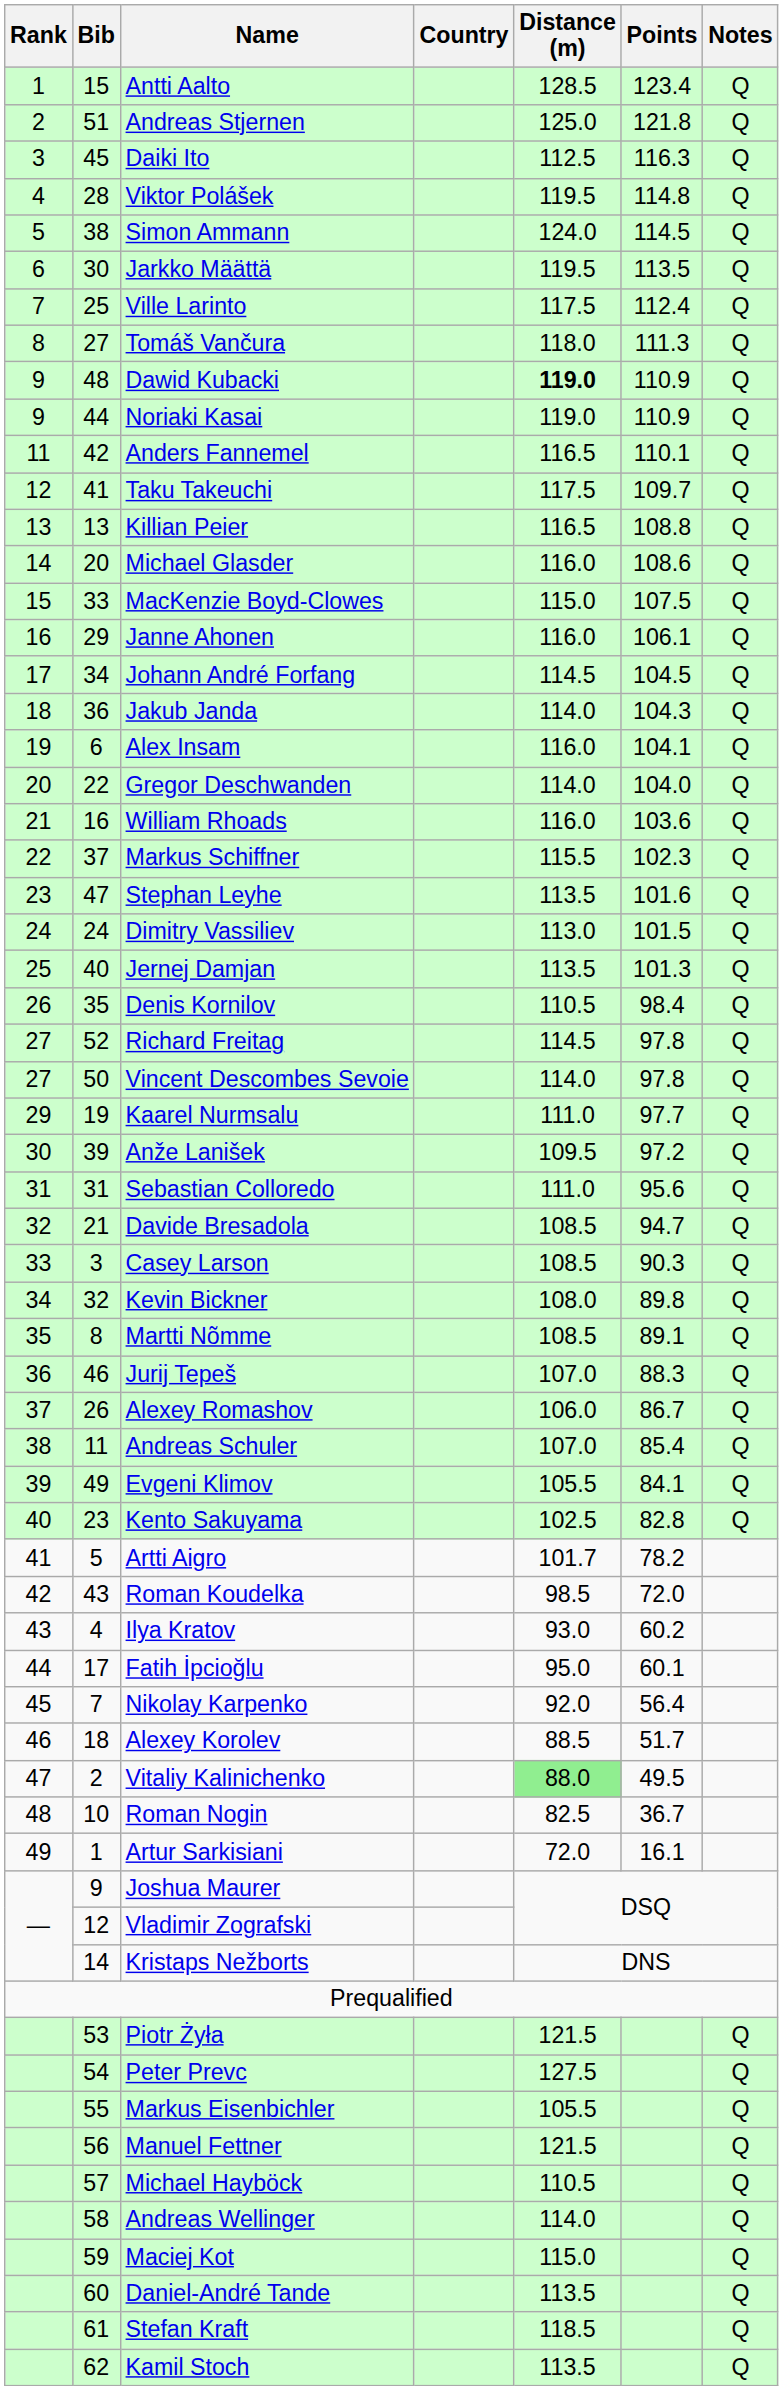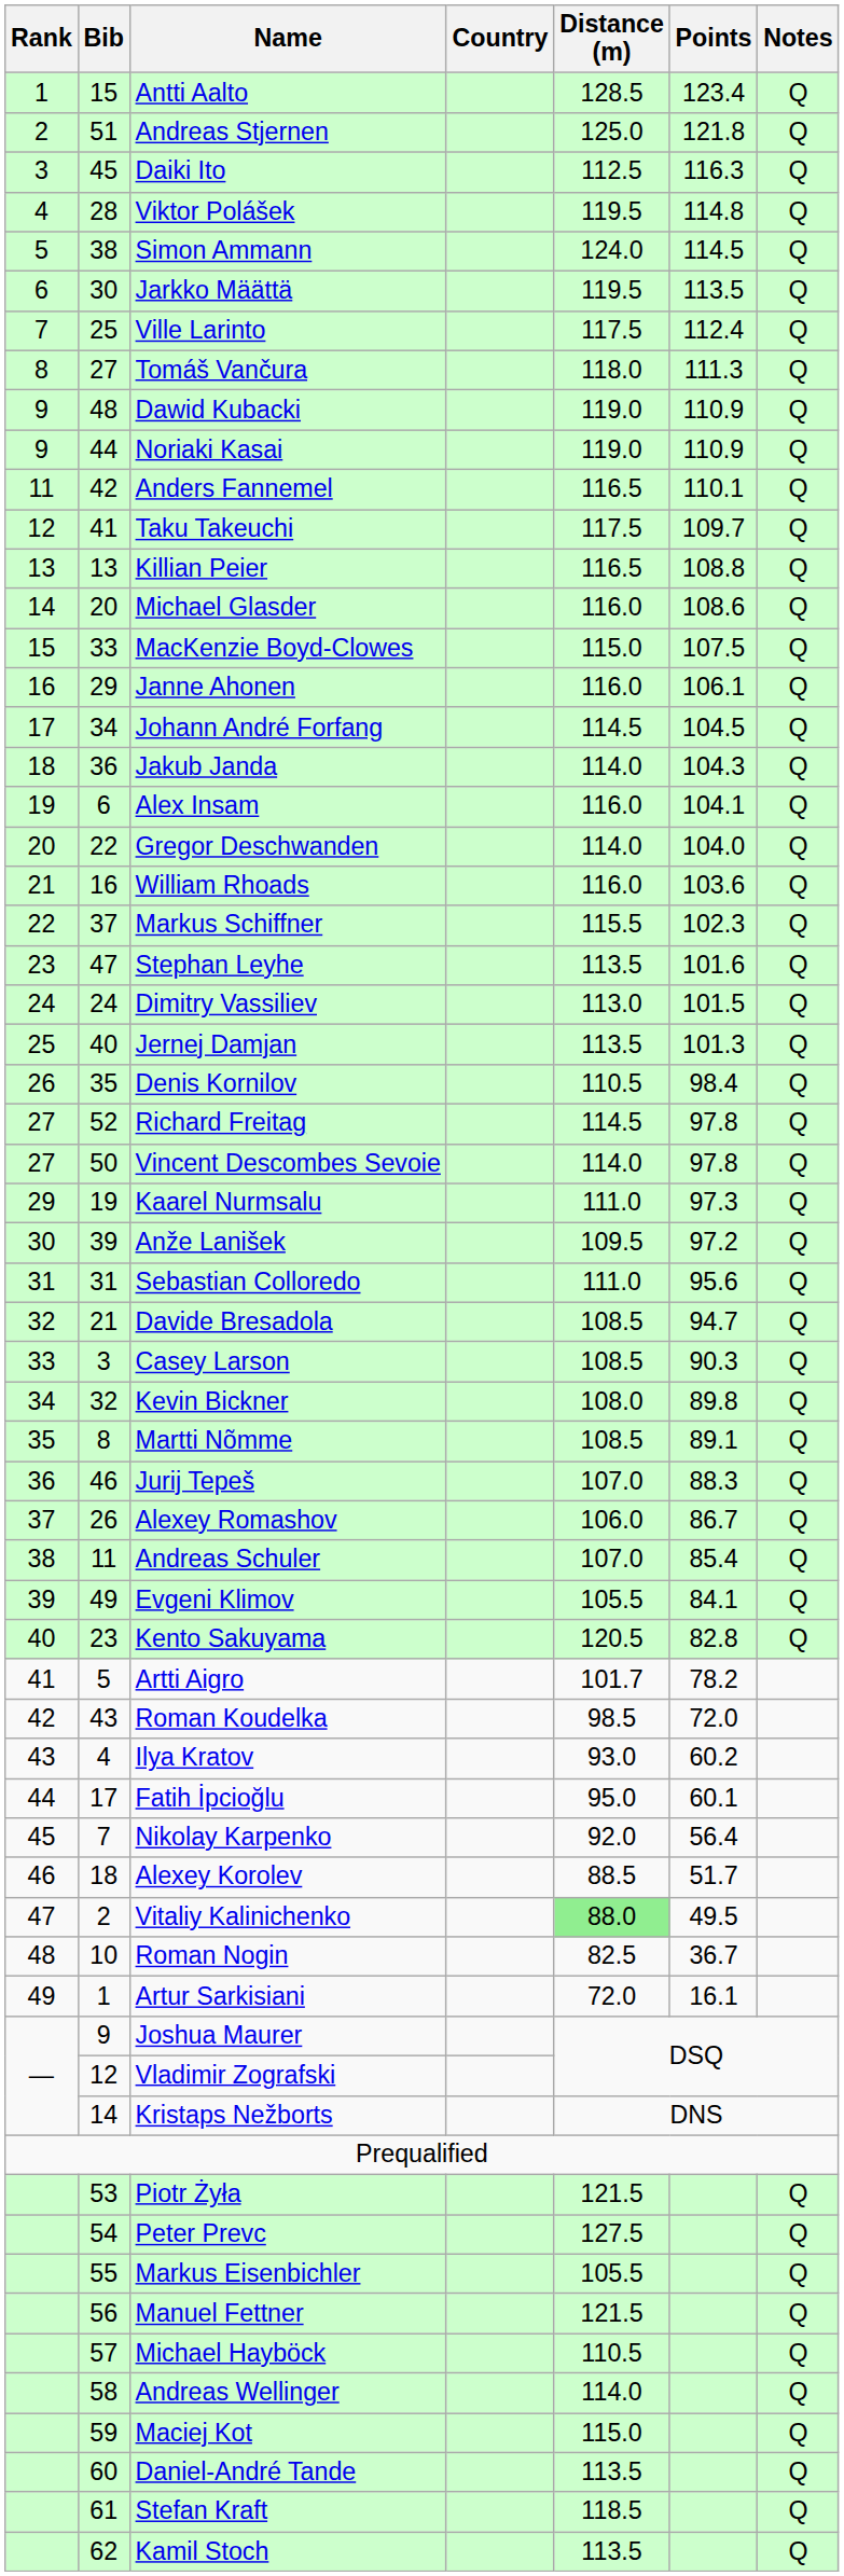 <table class="wikitable sortable" style="text-align:center">
 <tr>
 <th>Rank</th>
 <th>Bib</th>
 <th>Name</th>
 <th>Country</th>
 <th>Distance<br>(m)</th>
 <th>Points</th>
 <th>Notes</th>
 </tr>
 <tr bgcolor=ccffcc>
 <td>1</td>
 <td>15</td>
 <td align=left><a href='#'>Antti Aalto</a></td>
 <td align=left></td>
 <td>128.5</td>
 <td>123.4</td>
 <td>Q</td>
 </tr>
 <tr bgcolor=ccffcc>
 <td>2</td>
 <td>51</td>
 <td align=left><a href='#'>Andreas Stjernen</a></td>
 <td align=left></td>
 <td>125.0</td>
 <td>121.8</td>
 <td>Q</td>
 </tr>
 <tr bgcolor=ccffcc>
 <td>3</td>
 <td>45</td>
 <td align=left><a href='#'>Daiki Ito</a></td>
 <td align=left></td>
 <td>112.5</td>
 <td>116.3</td>
 <td>Q</td>
 </tr>
 <tr bgcolor=ccffcc>
 <td>4</td>
 <td>28</td>
 <td align=left><a href='#'>Viktor Polášek</a></td>
 <td align=left></td>
 <td>119.5</td>
 <td>114.8</td>
 <td>Q</td>
 </tr>
 <tr bgcolor=ccffcc>
 <td>5</td>
 <td>38</td>
 <td align=left><a href='#'>Simon Ammann</a></td>
 <td align=left></td>
 <td>124.0</td>
 <td>114.5</td>
 <td>Q</td>
 </tr>
 <tr bgcolor=ccffcc>
 <td>6</td>
 <td>30</td>
 <td align=left><a href='#'>Jarkko Määttä</a></td>
 <td align=left></td>
 <td>119.5</td>
 <td>113.5</td>
 <td>Q</td>
 </tr>
 <tr bgcolor=ccffcc>
 <td>7</td>
 <td>25</td>
 <td align=left><a href='#'>Ville Larinto</a></td>
 <td align=left></td>
 <td>117.5</td>
 <td>112.4</td>
 <td>Q</td>
 </tr>
 <tr bgcolor=ccffcc>
 <td>8</td>
 <td>27</td>
 <td align=left><a href='#'>Tomáš Vančura</a></td>
 <td align=left></td>
 <td>118.0</td>
 <td>111.3</td>
 <td>Q</td>
 </tr>
 <tr bgcolor=ccffcc>
 <td>9</td>
 <td>48</td>
 <td align=left><a href='#'>Dawid Kubacki</a></td>
 <td align=left></td>
-<td><strong>119.0</strong></td>
+<td>119.0</td>
 <td>110.9</td>
 <td>Q</td>
 </tr>
 <tr bgcolor=ccffcc>
 <td>9</td>
 <td>44</td>
 <td align=left><a href='#'>Noriaki Kasai</a></td>
 <td align=left></td>
 <td>119.0</td>
 <td>110.9</td>
 <td>Q</td>
 </tr>
 <tr bgcolor=ccffcc>
 <td>11</td>
 <td>42</td>
 <td align=left><a href='#'>Anders Fannemel</a></td>
 <td align=left></td>
 <td>116.5</td>
 <td>110.1</td>
 <td>Q</td>
 </tr>
 <tr bgcolor=ccffcc>
 <td>12</td>
 <td>41</td>
 <td align=left><a href='#'>Taku Takeuchi</a></td>
 <td align=left></td>
 <td>117.5</td>
 <td>109.7</td>
 <td>Q</td>
 </tr>
 <tr bgcolor=ccffcc>
 <td>13</td>
 <td>13</td>
 <td align=left><a href='#'>Killian Peier</a></td>
 <td align=left></td>
 <td>116.5</td>
 <td>108.8</td>
 <td>Q</td>
 </tr>
 <tr bgcolor=ccffcc>
 <td>14</td>
 <td>20</td>
 <td align=left><a href='#'>Michael Glasder</a></td>
 <td align=left></td>
 <td>116.0</td>
 <td>108.6</td>
 <td>Q</td>
 </tr>
 <tr bgcolor=ccffcc>
 <td>15</td>
 <td>33</td>
 <td align=left><a href='#'>MacKenzie Boyd-Clowes</a></td>
 <td align=left></td>
 <td>115.0</td>
 <td>107.5</td>
 <td>Q</td>
 </tr>
 <tr bgcolor=ccffcc>
 <td>16</td>
 <td>29</td>
 <td align=left><a href='#'>Janne Ahonen</a></td>
 <td align=left></td>
 <td>116.0</td>
 <td>106.1</td>
 <td>Q</td>
 </tr>
 <tr bgcolor=ccffcc>
 <td>17</td>
 <td>34</td>
 <td align=left><a href='#'>Johann André Forfang</a></td>
 <td align=left></td>
 <td>114.5</td>
 <td>104.5</td>
 <td>Q</td>
 </tr>
 <tr bgcolor=ccffcc>
 <td>18</td>
 <td>36</td>
 <td align=left><a href='#'>Jakub Janda</a></td>
 <td align=left></td>
 <td>114.0</td>
 <td>104.3</td>
 <td>Q</td>
 </tr>
 <tr bgcolor=ccffcc>
 <td>19</td>
 <td>6</td>
 <td align=left><a href='#'>Alex Insam</a></td>
 <td align=left></td>
 <td>116.0</td>
 <td>104.1</td>
 <td>Q</td>
 </tr>
 <tr bgcolor=ccffcc>
 <td>20</td>
 <td>22</td>
 <td align=left><a href='#'>Gregor Deschwanden</a></td>
 <td align=left></td>
 <td>114.0</td>
 <td>104.0</td>
 <td>Q</td>
 </tr>
 <tr bgcolor=ccffcc>
 <td>21</td>
 <td>16</td>
 <td align=left><a href='#'>William Rhoads</a></td>
 <td align=left></td>
 <td>116.0</td>
 <td>103.6</td>
 <td>Q</td>
 </tr>
 <tr bgcolor=ccffcc>
 <td>22</td>
 <td>37</td>
 <td align=left><a href='#'>Markus Schiffner</a></td>
 <td align=left></td>
 <td>115.5</td>
 <td>102.3</td>
 <td>Q</td>
 </tr>
 <tr bgcolor=ccffcc>
 <td>23</td>
 <td>47</td>
 <td align=left><a href='#'>Stephan Leyhe</a></td>
 <td align=left></td>
 <td>113.5</td>
 <td>101.6</td>
 <td>Q</td>
 </tr>
 <tr bgcolor=ccffcc>
 <td>24</td>
 <td>24</td>
 <td align=left><a href='#'>Dimitry Vassiliev</a></td>
 <td align=left></td>
 <td>113.0</td>
 <td>101.5</td>
 <td>Q</td>
 </tr>
 <tr bgcolor=ccffcc>
 <td>25</td>
 <td>40</td>
 <td align=left><a href='#'>Jernej Damjan</a></td>
 <td align=left></td>
 <td>113.5</td>
 <td>101.3</td>
 <td>Q</td>
 </tr>
 <tr bgcolor=ccffcc>
 <td>26</td>
 <td>35</td>
 <td align=left><a href='#'>Denis Kornilov</a></td>
 <td align=left></td>
 <td>110.5</td>
 <td>98.4</td>
 <td>Q</td>
 </tr>
 <tr bgcolor=ccffcc>
 <td>27</td>
 <td>52</td>
 <td align=left><a href='#'>Richard Freitag</a></td>
 <td align=left></td>
 <td>114.5</td>
 <td>97.8</td>
 <td>Q</td>
 </tr>
 <tr bgcolor=ccffcc>
 <td>27</td>
 <td>50</td>
 <td align=left><a href='#'>Vincent Descombes Sevoie</a></td>
 <td align=left></td>
 <td>114.0</td>
 <td>97.8</td>
 <td>Q</td>
 </tr>
 <tr bgcolor=ccffcc>
 <td>29</td>
 <td>19</td>
 <td align=left><a href='#'>Kaarel Nurmsalu</a></td>
 <td align=left></td>
 <td>111.0</td>
-<td>97.7</td>
+<td>97.3</td>
 <td>Q</td>
 </tr>
 <tr bgcolor=ccffcc>
 <td>30</td>
 <td>39</td>
 <td align=left><a href='#'>Anže Lanišek</a></td>
 <td align=left></td>
 <td>109.5</td>
 <td>97.2</td>
 <td>Q</td>
 </tr>
 <tr bgcolor=ccffcc>
 <td>31</td>
 <td>31</td>
 <td align=left><a href='#'>Sebastian Colloredo</a></td>
 <td align=left></td>
 <td>111.0</td>
 <td>95.6</td>
 <td>Q</td>
 </tr>
 <tr bgcolor=ccffcc>
 <td>32</td>
 <td>21</td>
 <td align=left><a href='#'>Davide Bresadola</a></td>
 <td align=left></td>
 <td>108.5</td>
 <td>94.7</td>
 <td>Q</td>
 </tr>
 <tr bgcolor=ccffcc>
 <td>33</td>
 <td>3</td>
 <td align=left><a href='#'>Casey Larson</a></td>
 <td align=left></td>
 <td>108.5</td>
 <td>90.3</td>
 <td>Q</td>
 </tr>
 <tr bgcolor=ccffcc>
 <td>34</td>
 <td>32</td>
 <td align=left><a href='#'>Kevin Bickner</a></td>
 <td align=left></td>
 <td>108.0</td>
 <td>89.8</td>
 <td>Q</td>
 </tr>
 <tr bgcolor=ccffcc>
 <td>35</td>
 <td>8</td>
 <td align=left><a href='#'>Martti Nõmme</a></td>
 <td align=left></td>
 <td>108.5</td>
 <td>89.1</td>
 <td>Q</td>
 </tr>
 <tr bgcolor=ccffcc>
 <td>36</td>
 <td>46</td>
 <td align=left><a href='#'>Jurij Tepeš</a></td>
 <td align=left></td>
 <td>107.0</td>
 <td>88.3</td>
 <td>Q</td>
 </tr>
 <tr bgcolor=ccffcc>
 <td>37</td>
 <td>26</td>
 <td align=left><a href='#'>Alexey Romashov</a></td>
 <td align=left></td>
 <td>106.0</td>
 <td>86.7</td>
 <td>Q</td>
 </tr>
 <tr bgcolor=ccffcc>
 <td>38</td>
 <td>11</td>
 <td align=left><a href='#'>Andreas Schuler</a></td>
 <td align=left></td>
 <td>107.0</td>
 <td>85.4</td>
 <td>Q</td>
 </tr>
 <tr bgcolor=ccffcc>
 <td>39</td>
 <td>49</td>
 <td align=left><a href='#'>Evgeni Klimov</a></td>
 <td align=left></td>
 <td>105.5</td>
 <td>84.1</td>
 <td>Q</td>
 </tr>
 <tr bgcolor=ccffcc>
 <td>40</td>
 <td>23</td>
 <td align=left><a href='#'>Kento Sakuyama</a></td>
 <td align=left></td>
-<td>102.5</td>
+<td>120.5</td>
 <td>82.8</td>
 <td>Q</td>
 </tr>
 <tr>
 <td>41</td>
 <td>5</td>
 <td align=left><a href='#'>Artti Aigro</a></td>
 <td align=left></td>
 <td>101.7</td>
 <td>78.2</td>
 <td></td>
 </tr>
 <tr>
 <td>42</td>
 <td>43</td>
 <td align=left><a href='#'>Roman Koudelka</a></td>
 <td align=left></td>
 <td>98.5</td>
 <td>72.0</td>
 <td></td>
 </tr>
 <tr>
 <td>43</td>
 <td>4</td>
 <td align=left><a href='#'>Ilya Kratov</a></td>
 <td align=left></td>
 <td>93.0</td>
 <td>60.2</td>
 <td></td>
 </tr>
 <tr>
 <td>44</td>
 <td>17</td>
 <td align=left><a href='#'>Fatih İpcioğlu</a></td>
 <td align=left></td>
 <td>95.0</td>
 <td>60.1</td>
 <td></td>
 </tr>
 <tr>
 <td>45</td>
 <td>7</td>
 <td align=left><a href='#'>Nikolay Karpenko</a></td>
 <td align=left></td>
 <td>92.0</td>
 <td>56.4</td>
 <td></td>
 </tr>
 <tr>
 <td>46</td>
 <td>18</td>
 <td align=left><a href='#'>Alexey Korolev</a></td>
 <td align=left></td>
 <td>88.5</td>
 <td>51.7</td>
 <td></td>
 </tr>
 <tr>
 <td>47</td>
 <td>2</td>
 <td align=left><a href='#'>Vitaliy Kalinichenko</a></td>
 <td align=left></td>
 <td style="background: lightgreen;">88.0</td>
 <td>49.5</td>
 <td></td>
 </tr>
 <tr>
 <td>48</td>
 <td>10</td>
 <td align=left><a href='#'>Roman Nogin</a></td>
 <td align=left></td>
 <td>82.5</td>
 <td>36.7</td>
 <td></td>
 </tr>
 <tr>
 <td>49</td>
 <td>1</td>
 <td align=left><a href='#'>Artur Sarkisiani</a></td>
 <td align=left></td>
 <td>72.0</td>
 <td>16.1</td>
 <td></td>
 </tr>
 <tr>
 <td rowspan=3>—</td>
 <td>9</td>
 <td align=left><a href='#'>Joshua Maurer</a></td>
 <td align=left></td>
 <td rowspan=2 colspan=3>DSQ</td>
 </tr>
 <tr>
 <td>12</td>
 <td align=left><a href='#'>Vladimir Zografski</a></td>
 <td align=left></td>
 </tr>
 <tr>
 <td>14</td>
 <td align=left><a href='#'>Kristaps Nežborts</a></td>
 <td align=left></td>
 <td colspan=3>DNS</td>
 </tr>
 <tr align=center>
 <td colspan=8>Prequalified</td>
 </tr>
 <tr bgcolor=ccffcc>
 <td></td>
 <td>53</td>
 <td align=left><a href='#'>Piotr Żyła</a></td>
 <td align=left></td>
 <td>121.5</td>
 <td></td>
 <td>Q</td>
 </tr>
 <tr bgcolor=ccffcc>
 <td></td>
 <td>54</td>
 <td align=left><a href='#'>Peter Prevc</a></td>
 <td align=left></td>
 <td>127.5</td>
 <td></td>
 <td>Q</td>
 </tr>
 <tr bgcolor=ccffcc>
 <td></td>
 <td>55</td>
 <td align=left><a href='#'>Markus Eisenbichler</a></td>
 <td align=left></td>
 <td>105.5</td>
 <td></td>
 <td>Q</td>
 </tr>
 <tr bgcolor=ccffcc>
 <td></td>
 <td>56</td>
 <td align=left><a href='#'>Manuel Fettner</a></td>
 <td align=left></td>
 <td>121.5</td>
 <td></td>
 <td>Q</td>
 </tr>
 <tr bgcolor=ccffcc>
 <td></td>
 <td>57</td>
 <td align=left><a href='#'>Michael Hayböck</a></td>
 <td align=left></td>
 <td>110.5</td>
 <td></td>
 <td>Q</td>
 </tr>
 <tr bgcolor=ccffcc>
 <td></td>
 <td>58</td>
 <td align=left><a href='#'>Andreas Wellinger</a></td>
 <td align=left></td>
 <td>114.0</td>
 <td></td>
 <td>Q</td>
 </tr>
 <tr bgcolor=ccffcc>
 <td></td>
 <td>59</td>
 <td align=left><a href='#'>Maciej Kot</a></td>
 <td align=left></td>
 <td>115.0</td>
 <td></td>
 <td>Q</td>
 </tr>
 <tr bgcolor=ccffcc>
 <td></td>
 <td>60</td>
 <td align=left><a href='#'>Daniel-André Tande</a></td>
 <td align=left></td>
 <td>113.5</td>
 <td></td>
 <td>Q</td>
 </tr>
 <tr bgcolor=ccffcc>
 <td></td>
 <td>61</td>
 <td align=left><a href='#'>Stefan Kraft</a></td>
 <td align=left></td>
 <td>118.5</td>
 <td></td>
 <td>Q</td>
 </tr>
 <tr bgcolor=ccffcc>
 <td></td>
 <td>62</td>
 <td align=left><a href='#'>Kamil Stoch</a></td>
 <td align=left></td>
 <td>113.5</td>
 <td></td>
 <td>Q</td>
 </tr>
 </table>
